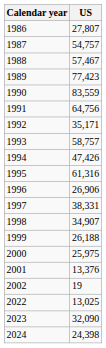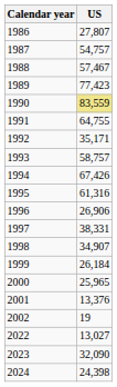 <table class=wikitable style="font-size:97%">
 <tr>
 <th>Calendar year</th>
 <th>US</th>
 </tr>
 <tr>
 <td>1986</td>
 <td>27,807</td>
 </tr>
 <tr>
 <td>1987</td>
 <td>54,757</td>
 </tr>
 <tr>
 <td>1988</td>
 <td>57,467</td>
 </tr>
 <tr>
 <td>1989</td>
 <td>77,423</td>
 </tr>
 <tr>
 <td>1990</td>
-<td>83,559</td>
+<td style="background: khaki;">83,559</td>
 </tr>
 <tr>
 <td>1991</td>
-<td>64,756</td>
+<td>64,755</td>
 </tr>
 <tr>
 <td>1992</td>
 <td>35,171</td>
 </tr>
 <tr>
 <td>1993</td>
 <td>58,757</td>
 </tr>
 <tr>
 <td>1994</td>
-<td>47,426</td>
+<td>67,426</td>
 </tr>
 <tr>
 <td>1995</td>
 <td>61,316</td>
 </tr>
 <tr>
 <td>1996</td>
 <td>26,906</td>
 </tr>
 <tr>
 <td>1997</td>
 <td>38,331</td>
 </tr>
 <tr>
 <td>1998</td>
 <td>34,907</td>
 </tr>
 <tr>
 <td>1999</td>
-<td>26,188</td>
+<td>26,184</td>
 </tr>
 <tr>
 <td>2000</td>
-<td>25,975</td>
+<td>25,965</td>
 </tr>
 <tr>
 <td>2001</td>
 <td>13,376</td>
 </tr>
 <tr>
 <td>2002</td>
 <td>19</td>
 </tr>
 <tr>
 <td>2022</td>
-<td>13,025</td>
+<td>13,027</td>
 </tr>
 <tr>
 <td>2023</td>
 <td>32,090</td>
 </tr>
 <tr>
 <td>2024</td>
 <td>24,398</td>
 </tr>
 </table>
